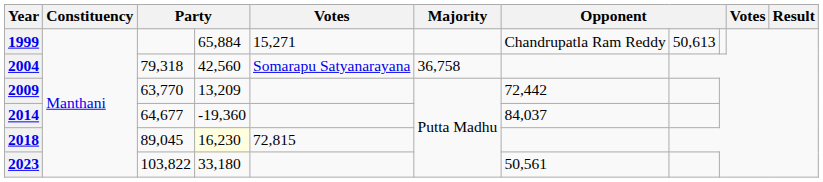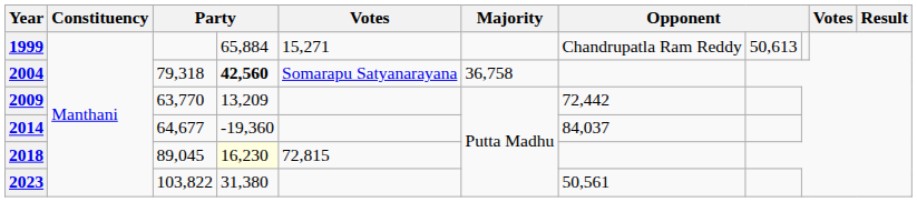 <table class="sortable wikitable">
 <tr>
 <th>Year</th>
 <th>Constituency</th>
 <th colspan="2">Party</th>
 <th>Votes</th>
 <th>Majority</th>
 <th colspan="3">Opponent</th>
 <th>Votes</th>
 <th>Result</th>
 </tr>
 <tr>
 <th><a href='#'>1999</a></th>
 <td rowspan=7><a href='#'>Manthani</a></td>
 <td></td>
 <td>65,884</td>
 <td>15,271</td>
 <td></td>
 <td>Chandrupatla Ram Reddy</td>
 <td>50,613</td>
 <td></td>
 </tr>
 <tr>
 <th><a href='#'>2004</a></th>
 <td>79,318</td>
-<td>42,560</td>
+<td><strong>42,560</strong></td>
 <td><a href='#'>Somarapu Satyanarayana</a></td>
 <td>36,758</td>
 <td></td>
 </tr>
 <tr>
 <th><a href='#'>2009</a></th>
 <td>63,770</td>
 <td>13,209</td>
 <td></td>
 <td rowspan=4>Putta Madhu</td>
 <td>72,442</td>
 <td></td>
 </tr>
 <tr>
 <th><a href='#'>2014</a></th>
 <td>64,677</td>
 <td>-19,360</td>
 <td></td>
 <td>84,037</td>
 <td></td>
 </tr>
 <tr>
 <th><a href='#'>2018</a></th>
 <td>89,045</td>
 <td style="background: lightyellow;">16,230</td>
 <td>72,815</td>
 <td></td>
 </tr>
 <tr>
 <th><a href='#'>2023</a></th>
 <td>103,822</td>
-<td>33,180</td>
+<td>31,380</td>
 <td></td>
 <td>50,561</td>
 <td></td>
 </tr>
 </table>
